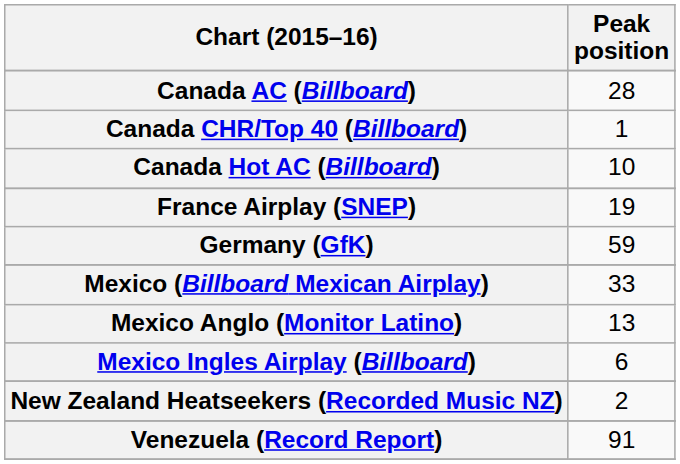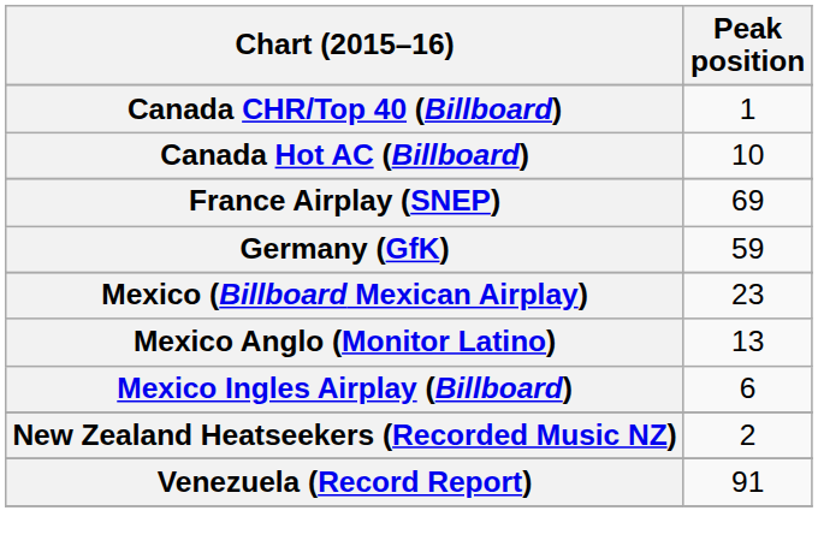 <table class="wikitable sortable plainrowheaders" style="text-align:center">
 <tr>
 <th scope="col">Chart (2015–16)</th>
 <th scope="col">Peak<br>position</th>
 </tr>
 <tr>
 </tr>
 <tr>
 </tr>
 <tr>
 </tr>
 <tr>
 </tr>
 <tr>
-</tr>
-<tr>
-<th scope="row">Canada <a href='#'>AC</a> (<em><a href='#'>Billboard</a></em>)</th>
-<td style="text-align:center;">28</td>
 </tr>
 <tr>
 <th scope="row">Canada <a href='#'>CHR/Top 40</a> (<em><a href='#'>Billboard</a></em>)</th>
 <td style="text-align:center;">1</td>
 </tr>
 <tr>
 <th scope="row">Canada <a href='#'>Hot AC</a> (<em><a href='#'>Billboard</a></em>)</th>
 <td style="text-align:center;">10</td>
 </tr>
 <tr>
 </tr>
 <tr>
 </tr>
 <tr>
 </tr>
 <tr>
 </tr>
 <tr>
 </tr>
 <tr>
 <th scope="row">France Airplay (<a href='#'>SNEP</a>)</th>
-<td style="text-align:center;">19</td>
+<td style="text-align:center;">69</td>
 </tr>
 <tr>
 <th scope="row">Germany (<a href='#'>GfK</a>)</th>
 <td style="text-align:center;">59</td>
 </tr>
 <tr>
 </tr>
 <tr>
 </tr>
 <tr>
 </tr>
 <tr>
 <th scope="row">Mexico (<a href='#'><em>Billboard</em> Mexican Airplay</a>)</th>
-<td style="text-align:center;">33</td>
+<td style="text-align:center;">23</td>
 </tr>
 <tr>
 <th scope="row">Mexico Anglo (<a href='#'>Monitor Latino</a>)</th>
 <td style="text-align:center;">13</td>
 </tr>
 <tr>
 <th scope="row"><a href='#'>Mexico Ingles Airplay</a> (<em><a href='#'>Billboard</a></em>)</th>
 <td style="text-align:center;">6</td>
 </tr>
 <tr>
 </tr>
 <tr>
 <th scope="row">New Zealand Heatseekers (<a href='#'>Recorded Music NZ</a>)</th>
 <td style="text-align:center;">2</td>
 </tr>
 <tr>
 </tr>
 <tr>
 </tr>
 <tr>
 </tr>
 <tr>
 </tr>
 <tr>
 </tr>
 <tr>
 </tr>
 <tr>
 </tr>
 <tr>
 </tr>
 <tr>
 </tr>
 <tr>
 </tr>
 <tr>
 </tr>
 <tr>
 </tr>
 <tr>
 </tr>
 <tr>
 </tr>
 <tr>
 </tr>
 <tr>
 </tr>
 <tr>
 <th scope="row">Venezuela (<a href='#'>Record Report</a>)</th>
 <td align="center">91</td>
 </tr>
 <tr>
 </tr>
 </table>
